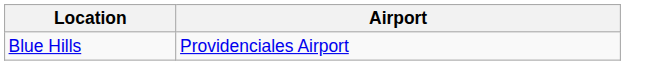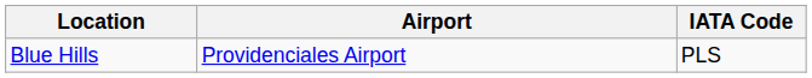 <table class="wikitable">
 <tr>
 <th scope="col" style="width:150px;"><strong>Location</strong></th>
 <th scope="col" style="width:400px;"><strong>Airport</strong></th>
+<th scope="col" style="width:100px;"><strong>IATA Code</strong></th>
 </tr>
 <tr>
 <td><a href='#'>Blue Hills</a></td>
 <td><a href='#'>Providenciales Airport</a></td>
+<td>PLS</td>
 </tr>
 </table>
